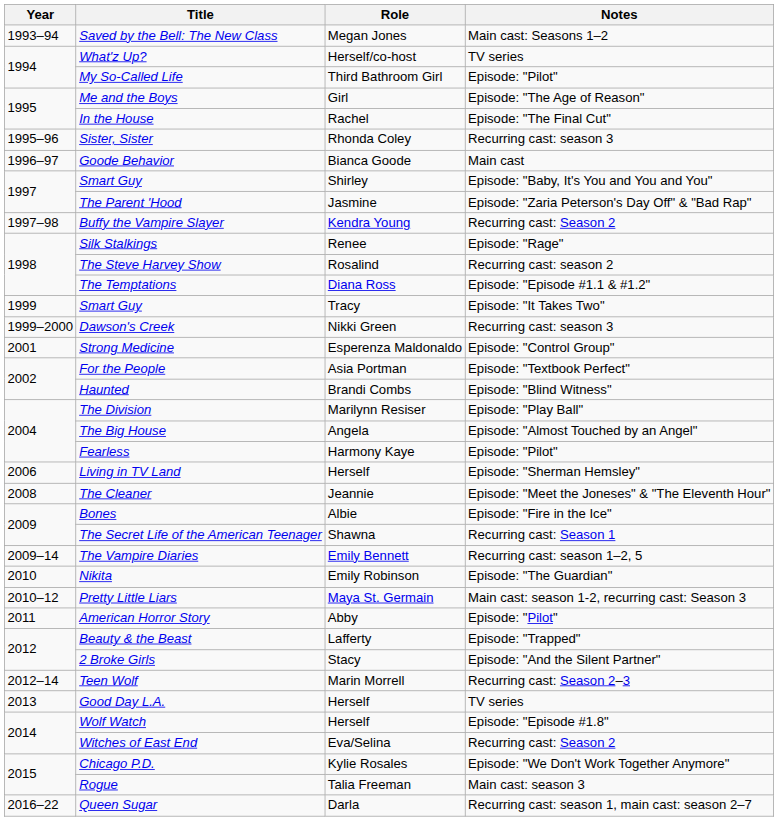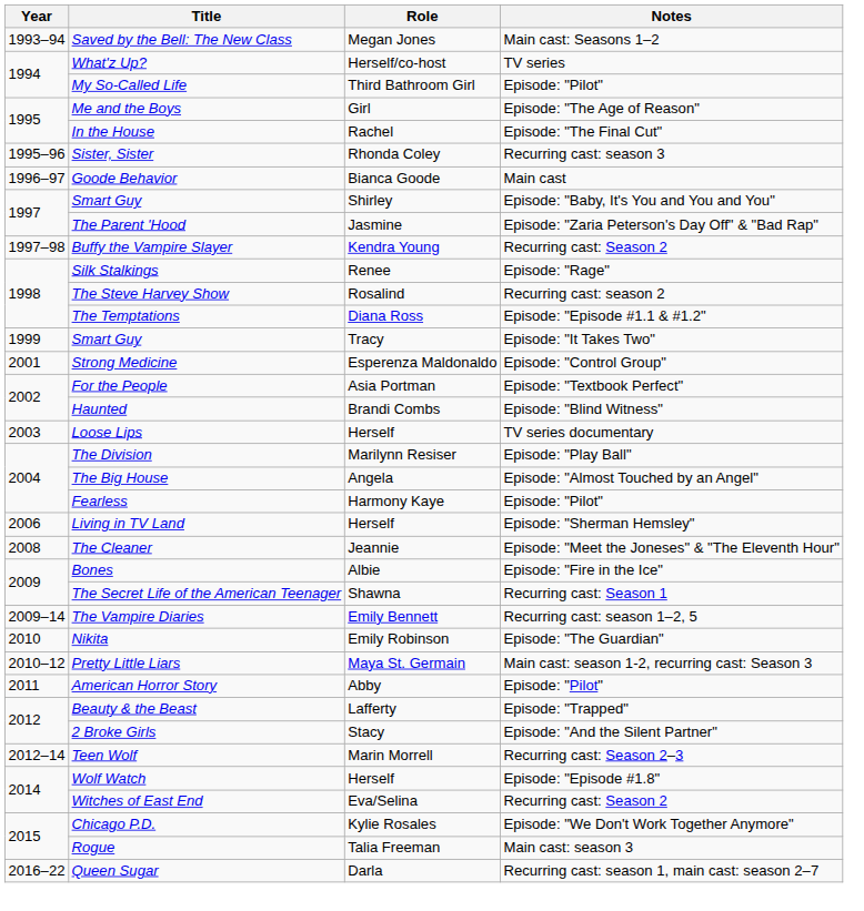 <table class="wikitable sortable">
 <tr>
 <th>Year</th>
 <th>Title</th>
 <th>Role</th>
 <th class="unsortable">Notes</th>
 </tr>
 <tr>
 <td>1993–94</td>
 <td><em><a href='#'>Saved by the Bell: The New Class</a></em></td>
 <td>Megan Jones</td>
 <td>Main cast: Seasons 1–2</td>
 </tr>
 <tr>
 <td rowspan=2>1994</td>
 <td><em><a href='#'>What'z Up?</a></em></td>
 <td>Herself/co-host</td>
 <td>TV series</td>
 </tr>
 <tr>
 <td><em><a href='#'>My So-Called Life</a></em></td>
 <td>Third Bathroom Girl</td>
 <td>Episode: "Pilot"</td>
 </tr>
 <tr>
 <td rowspan=2>1995</td>
 <td><em><a href='#'>Me and the Boys</a></em></td>
 <td>Girl</td>
 <td>Episode: "The Age of Reason"</td>
 </tr>
 <tr>
 <td><em><a href='#'>In the House</a></em></td>
 <td>Rachel</td>
 <td>Episode: "The Final Cut"</td>
 </tr>
 <tr>
 <td>1995–96</td>
 <td><em><a href='#'>Sister, Sister</a></em></td>
 <td>Rhonda Coley</td>
 <td>Recurring cast: season 3</td>
 </tr>
 <tr>
 <td>1996–97</td>
 <td><em><a href='#'>Goode Behavior</a></em></td>
 <td>Bianca Goode</td>
 <td>Main cast</td>
 </tr>
 <tr>
 <td rowspan=2>1997</td>
 <td><em><a href='#'>Smart Guy</a></em></td>
 <td>Shirley</td>
 <td>Episode: "Baby, It's You and You and You"</td>
 </tr>
 <tr>
 <td><em><a href='#'>The Parent 'Hood</a></em></td>
 <td>Jasmine</td>
 <td>Episode: "Zaria Peterson's Day Off" & "Bad Rap"</td>
 </tr>
 <tr>
 <td>1997–98</td>
 <td><em><a href='#'>Buffy the Vampire Slayer</a></em></td>
 <td><a href='#'>Kendra Young</a></td>
 <td>Recurring cast: <a href='#'>Season 2</a></td>
 </tr>
 <tr>
 <td rowspan=3>1998</td>
 <td><em><a href='#'>Silk Stalkings</a></em></td>
 <td>Renee</td>
 <td>Episode: "Rage"</td>
 </tr>
 <tr>
 <td><em><a href='#'>The Steve Harvey Show</a></em></td>
 <td>Rosalind</td>
 <td>Recurring cast: season 2</td>
 </tr>
 <tr>
 <td><em><a href='#'>The Temptations</a></em></td>
 <td><a href='#'>Diana Ross</a></td>
 <td>Episode: "Episode #1.1 & #1.2"</td>
 </tr>
 <tr>
 <td>1999</td>
 <td><em><a href='#'>Smart Guy</a></em></td>
 <td>Tracy</td>
 <td>Episode: "It Takes Two"</td>
 </tr>
 <tr>
-<td>1999–2000</td>
-<td><em><a href='#'>Dawson's Creek</a></em></td>
-<td>Nikki Green</td>
-<td>Recurring cast: season 3</td>
-</tr>
-<tr>
 <td>2001</td>
 <td><em><a href='#'>Strong Medicine</a></em></td>
 <td>Esperenza Maldonaldo</td>
 <td>Episode: "Control Group"</td>
 </tr>
 <tr>
 <td rowspan=2>2002</td>
 <td><em><a href='#'>For the People</a></em></td>
 <td>Asia Portman</td>
 <td>Episode: "Textbook Perfect"</td>
 </tr>
 <tr>
 <td><em><a href='#'>Haunted</a></em></td>
 <td>Brandi Combs</td>
 <td>Episode: "Blind Witness"</td>
+</tr>
+<tr>
+<td>2003</td>
+<td><em><a href='#'>Loose Lips</a></em></td>
+<td>Herself</td>
+<td>TV series documentary</td>
 </tr>
 <tr>
 <td rowspan=3>2004</td>
 <td><em><a href='#'>The Division</a></em></td>
 <td>Marilynn Resiser</td>
 <td>Episode: "Play Ball"</td>
 </tr>
 <tr>
 <td><em><a href='#'>The Big House</a></em></td>
 <td>Angela</td>
 <td>Episode: "Almost Touched by an Angel"</td>
 </tr>
 <tr>
 <td><em><a href='#'>Fearless</a></em></td>
 <td>Harmony Kaye</td>
 <td>Episode: "Pilot"</td>
 </tr>
 <tr>
 <td>2006</td>
 <td><em><a href='#'>Living in TV Land</a></em></td>
 <td>Herself</td>
 <td>Episode: "Sherman Hemsley"</td>
 </tr>
 <tr>
 <td>2008</td>
 <td><em><a href='#'>The Cleaner</a></em></td>
 <td>Jeannie</td>
 <td>Episode: "Meet the Joneses" & "The Eleventh Hour"</td>
 </tr>
 <tr>
 <td rowspan=2>2009</td>
 <td><em><a href='#'>Bones</a></em></td>
 <td>Albie</td>
 <td>Episode: "Fire in the Ice"</td>
 </tr>
 <tr>
 <td><em><a href='#'>The Secret Life of the American Teenager</a></em></td>
 <td>Shawna</td>
 <td>Recurring cast: <a href='#'>Season 1</a></td>
 </tr>
 <tr>
 <td>2009–14</td>
 <td><em><a href='#'>The Vampire Diaries</a></em></td>
 <td><a href='#'>Emily Bennett</a></td>
 <td>Recurring cast: season 1–2, 5</td>
 </tr>
 <tr>
 <td>2010</td>
 <td><em><a href='#'>Nikita</a></em></td>
 <td>Emily Robinson</td>
 <td>Episode: "The Guardian"</td>
 </tr>
 <tr>
 <td>2010–12</td>
 <td><em><a href='#'>Pretty Little Liars</a></em></td>
 <td><a href='#'>Maya St. Germain</a></td>
 <td>Main cast: season 1-2, recurring cast: Season 3</td>
 </tr>
 <tr>
 <td>2011</td>
 <td><em><a href='#'>American Horror Story</a></em></td>
 <td>Abby</td>
 <td>Episode: "<a href='#'>Pilot</a>"</td>
 </tr>
 <tr>
 <td rowspan=2>2012</td>
 <td><em><a href='#'>Beauty & the Beast</a></em></td>
 <td>Lafferty</td>
 <td>Episode: "Trapped"</td>
 </tr>
 <tr>
 <td><em><a href='#'>2 Broke Girls</a></em></td>
 <td>Stacy</td>
 <td>Episode: "And the Silent Partner"</td>
 </tr>
 <tr>
 <td>2012–14</td>
 <td><em><a href='#'>Teen Wolf</a></em></td>
 <td>Marin Morrell</td>
 <td>Recurring cast: <a href='#'>Season 2</a>–<a href='#'>3</a></td>
 </tr>
 <tr>
-<td>2013</td>
-<td><em><a href='#'>Good Day L.A.</a></em></td>
-<td>Herself</td>
-<td>TV series</td>
-</tr>
-<tr>
 <td rowspan=2>2014</td>
 <td><em><a href='#'>Wolf Watch</a></em></td>
 <td>Herself</td>
 <td>Episode: "Episode #1.8"</td>
 </tr>
 <tr>
 <td><em><a href='#'>Witches of East End</a></em></td>
 <td>Eva/Selina</td>
 <td>Recurring cast: <a href='#'>Season 2</a></td>
 </tr>
 <tr>
 <td rowspan=2>2015</td>
 <td><em><a href='#'>Chicago P.D.</a></em></td>
 <td>Kylie Rosales</td>
 <td>Episode: "We Don't Work Together Anymore"</td>
 </tr>
 <tr>
 <td><em><a href='#'>Rogue</a></em></td>
 <td>Talia Freeman</td>
 <td>Main cast: season 3</td>
 </tr>
 <tr>
 <td>2016–22</td>
 <td><em><a href='#'>Queen Sugar</a></em></td>
 <td>Darla</td>
 <td>Recurring cast: season 1, main cast: season 2–7</td>
 </tr>
 </table>
